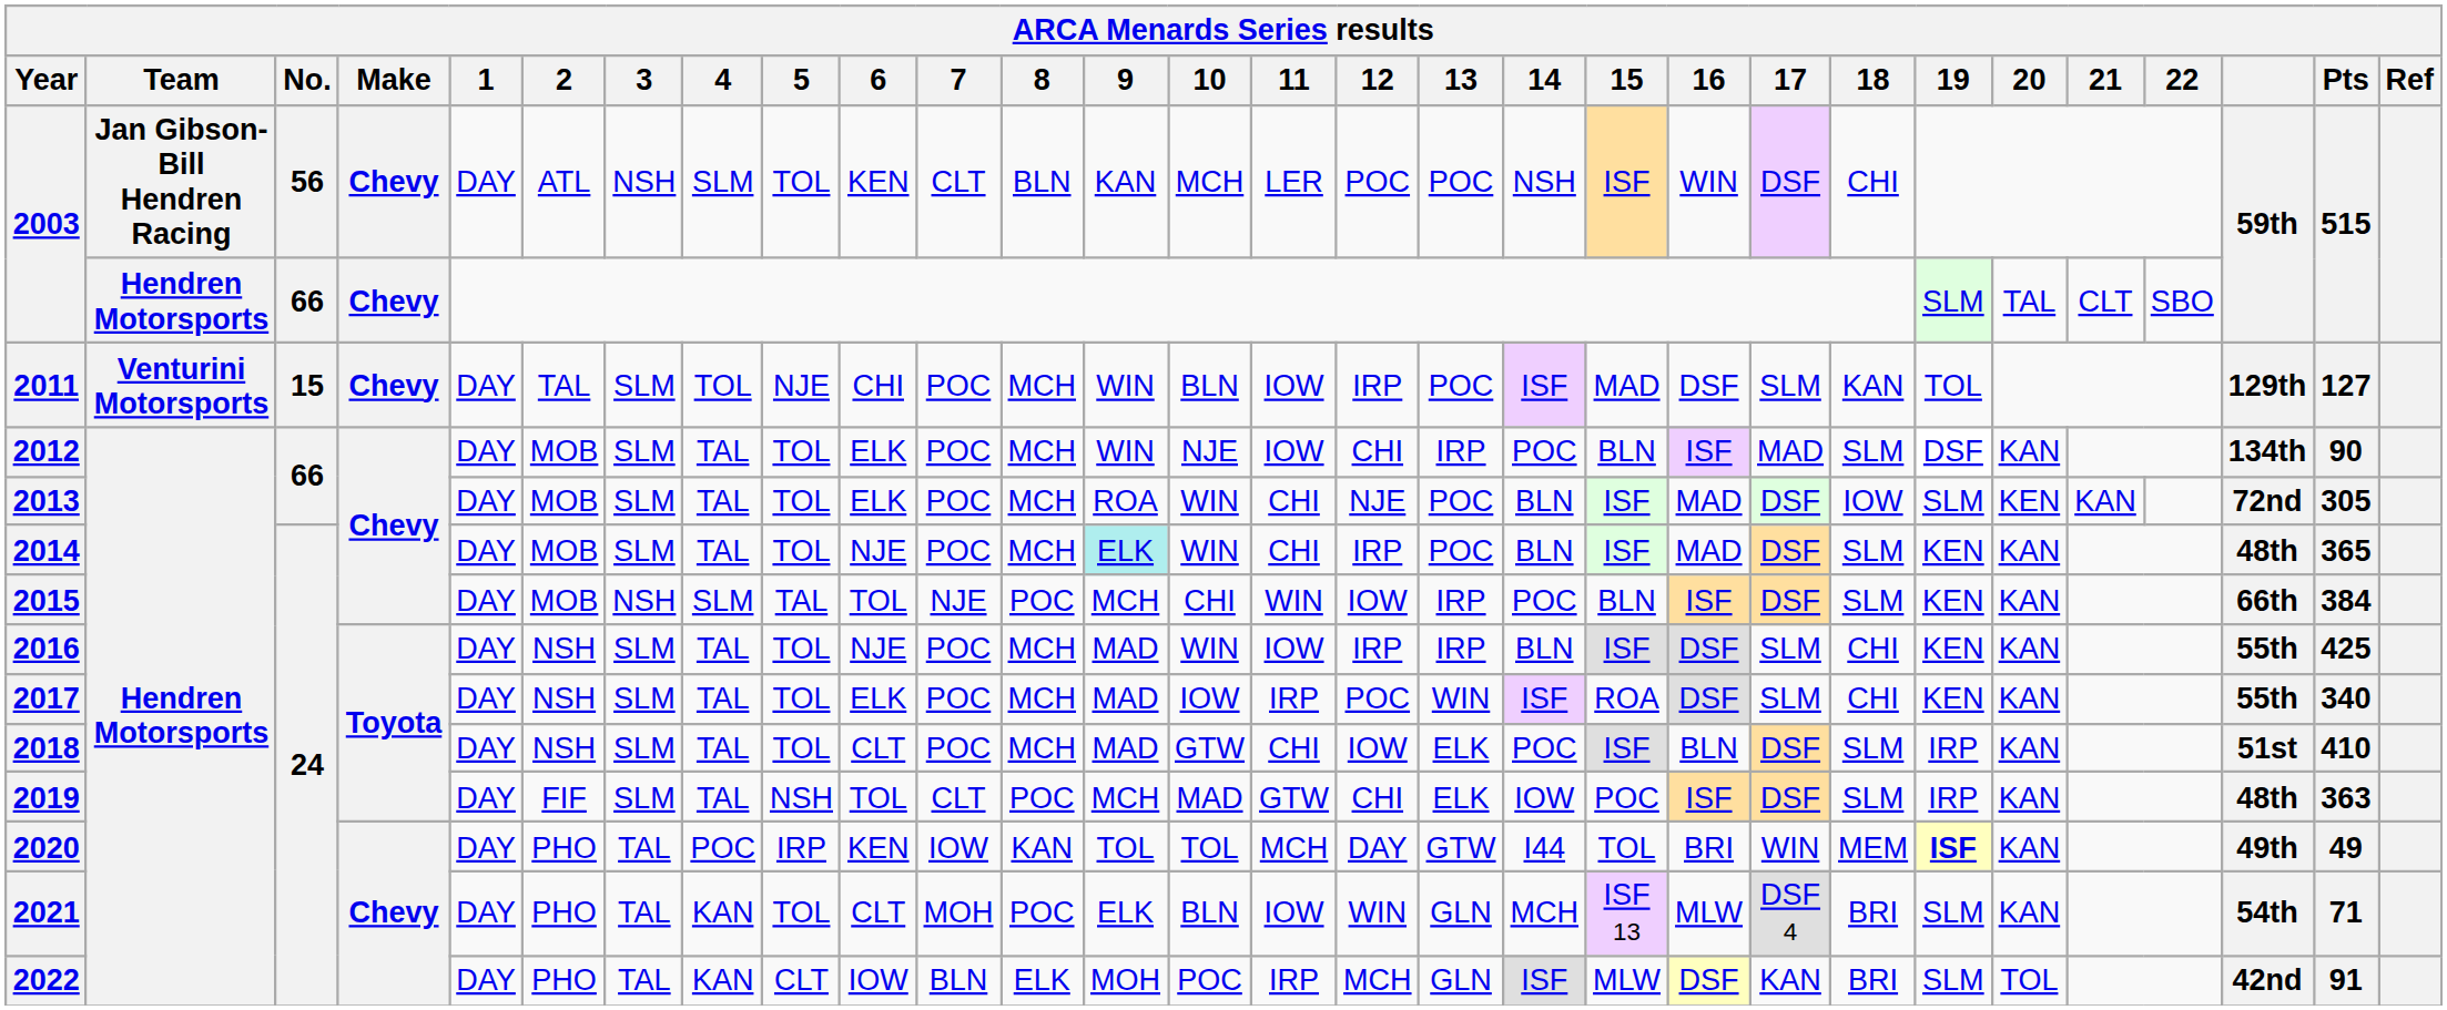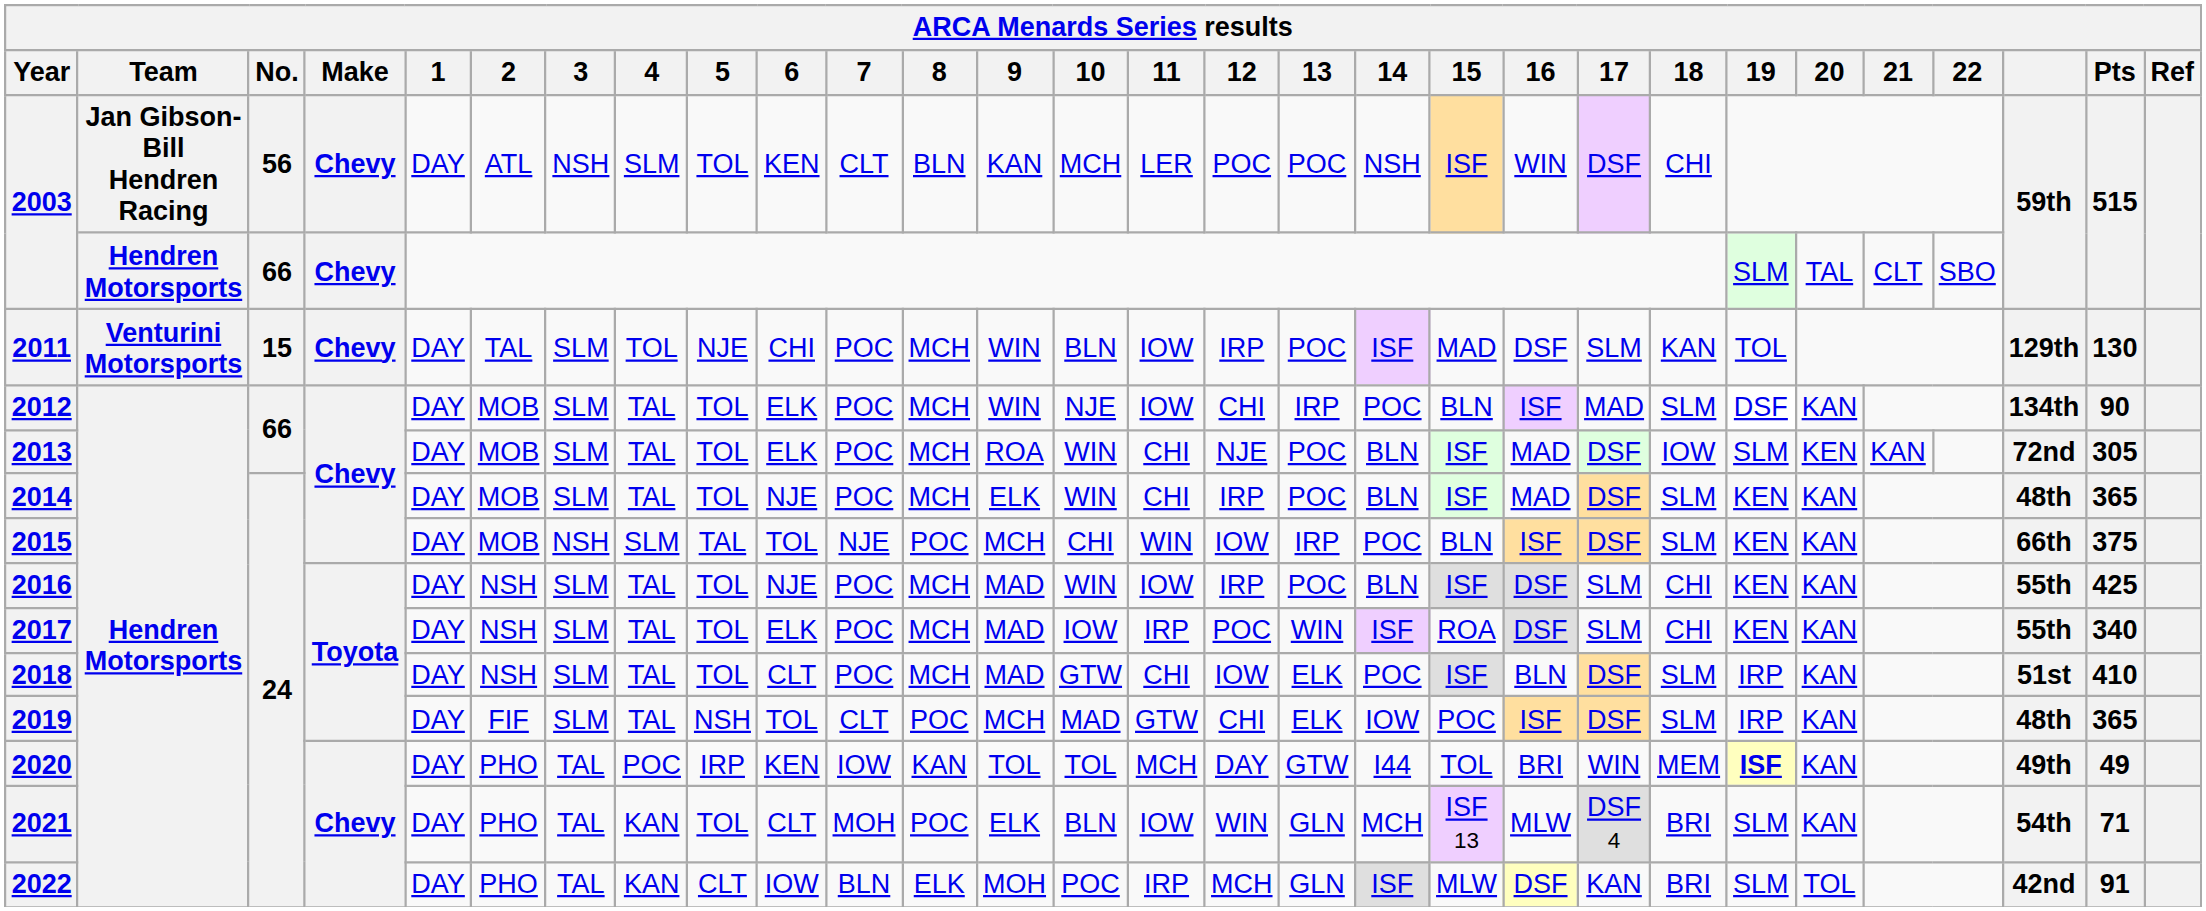 <table class="wikitable" style="text-align:center; font-size:75%">
 <tr>
 <th colspan=29><a href='#'>ARCA Menards Series</a> results</th>
 </tr>
 <tr>
 <th>Year</th>
 <th>Team</th>
 <th>No.</th>
 <th>Make</th>
 <th>1</th>
 <th>2</th>
 <th>3</th>
 <th>4</th>
 <th>5</th>
 <th>6</th>
 <th>7</th>
 <th>8</th>
 <th>9</th>
 <th>10</th>
 <th>11</th>
 <th>12</th>
 <th>13</th>
 <th>14</th>
 <th>15</th>
 <th>16</th>
 <th>17</th>
 <th>18</th>
 <th>19</th>
 <th>20</th>
 <th>21</th>
 <th>22</th>
 <th></th>
 <th>Pts</th>
 <th>Ref</th>
 </tr>
 <tr>
 <th rowspan=2><a href='#'>2003</a></th>
 <th>Jan Gibson-Bill Hendren Racing</th>
 <th>56</th>
 <th><a href='#'>Chevy</a></th>
 <td><a href='#'>DAY</a></td>
 <td><a href='#'>ATL</a></td>
 <td><a href='#'>NSH</a></td>
 <td><a href='#'>SLM</a></td>
 <td><a href='#'>TOL</a></td>
 <td><a href='#'>KEN</a></td>
 <td><a href='#'>CLT</a></td>
 <td><a href='#'>BLN</a></td>
 <td><a href='#'>KAN</a></td>
 <td><a href='#'>MCH</a></td>
 <td><a href='#'>LER</a></td>
 <td><a href='#'>POC</a></td>
 <td><a href='#'>POC</a></td>
 <td><a href='#'>NSH</a></td>
 <td style="background:#FFDF9F;"><a href='#'>ISF</a><br></td>
 <td><a href='#'>WIN</a></td>
 <td style="background:#EFCFFF;"><a href='#'>DSF</a><br></td>
 <td><a href='#'>CHI</a></td>
 <td colspan=4></td>
 <th rowspan=2>59th</th>
 <th rowspan=2>515</th>
 <th rowspan=2></th>
 </tr>
 <tr>
 <th><a href='#'>Hendren Motorsports</a></th>
 <th>66</th>
 <th><a href='#'>Chevy</a></th>
 <td colspan=18></td>
 <td style="background:#DFFFDF;"><a href='#'>SLM</a><br></td>
 <td><a href='#'>TAL</a></td>
 <td><a href='#'>CLT</a></td>
 <td><a href='#'>SBO</a></td>
 </tr>
 <tr>
 <th><a href='#'>2011</a></th>
 <th><a href='#'>Venturini Motorsports</a></th>
 <th>15</th>
 <th><a href='#'>Chevy</a></th>
 <td><a href='#'>DAY</a></td>
 <td><a href='#'>TAL</a></td>
 <td><a href='#'>SLM</a></td>
 <td><a href='#'>TOL</a></td>
 <td><a href='#'>NJE</a></td>
 <td><a href='#'>CHI</a></td>
 <td><a href='#'>POC</a></td>
 <td><a href='#'>MCH</a></td>
 <td><a href='#'>WIN</a></td>
 <td><a href='#'>BLN</a></td>
 <td><a href='#'>IOW</a></td>
 <td><a href='#'>IRP</a></td>
 <td><a href='#'>POC</a></td>
 <td style="background:#EFCFFF;"><a href='#'>ISF</a><br></td>
 <td><a href='#'>MAD</a></td>
 <td><a href='#'>DSF</a></td>
 <td><a href='#'>SLM</a></td>
 <td><a href='#'>KAN</a></td>
 <td><a href='#'>TOL</a></td>
 <td colspan=3></td>
 <th>129th</th>
-<th>127</th>
+<th>130</th>
 <th></th>
 </tr>
 <tr>
 <th><a href='#'>2012</a></th>
 <th rowspan=11><a href='#'>Hendren Motorsports</a></th>
 <th rowspan=2>66</th>
 <th rowspan=4><a href='#'>Chevy</a></th>
 <td><a href='#'>DAY</a></td>
 <td><a href='#'>MOB</a></td>
 <td><a href='#'>SLM</a></td>
 <td><a href='#'>TAL</a></td>
 <td><a href='#'>TOL</a></td>
 <td><a href='#'>ELK</a></td>
 <td><a href='#'>POC</a></td>
 <td><a href='#'>MCH</a></td>
 <td><a href='#'>WIN</a></td>
 <td><a href='#'>NJE</a></td>
 <td><a href='#'>IOW</a></td>
 <td><a href='#'>CHI</a></td>
 <td><a href='#'>IRP</a></td>
 <td><a href='#'>POC</a></td>
 <td><a href='#'>BLN</a></td>
 <td style="background:#EFCFFF;"><a href='#'>ISF</a><br></td>
 <td><a href='#'>MAD</a></td>
 <td><a href='#'>SLM</a></td>
 <td style="background:#FFFFFF;"><a href='#'>DSF</a><br></td>
 <td><a href='#'>KAN</a></td>
 <td colspan=2></td>
 <th>134th</th>
 <th>90</th>
 <th></th>
 </tr>
 <tr>
 <th><a href='#'>2013</a></th>
 <td><a href='#'>DAY</a></td>
 <td><a href='#'>MOB</a></td>
 <td><a href='#'>SLM</a></td>
 <td><a href='#'>TAL</a></td>
 <td><a href='#'>TOL</a></td>
 <td><a href='#'>ELK</a></td>
 <td><a href='#'>POC</a></td>
 <td><a href='#'>MCH</a></td>
 <td><a href='#'>ROA</a></td>
 <td><a href='#'>WIN</a></td>
 <td><a href='#'>CHI</a></td>
 <td><a href='#'>NJE</a></td>
 <td><a href='#'>POC</a></td>
 <td><a href='#'>BLN</a></td>
 <td style="background:#DFFFDF;"><a href='#'>ISF</a><br></td>
 <td><a href='#'>MAD</a></td>
 <td style="background:#DFFFDF;"><a href='#'>DSF</a><br></td>
 <td><a href='#'>IOW</a></td>
 <td><a href='#'>SLM</a></td>
 <td><a href='#'>KEN</a></td>
 <td><a href='#'>KAN</a></td>
 <td></td>
 <th>72nd</th>
 <th>305</th>
 <th></th>
 </tr>
 <tr>
 <th><a href='#'>2014</a></th>
 <th rowspan=9>24</th>
 <td><a href='#'>DAY</a></td>
 <td><a href='#'>MOB</a></td>
 <td><a href='#'>SLM</a></td>
 <td><a href='#'>TAL</a></td>
 <td><a href='#'>TOL</a></td>
 <td><a href='#'>NJE</a></td>
 <td><a href='#'>POC</a></td>
 <td><a href='#'>MCH</a></td>
-<td style="background: paleturquoise;"><a href='#'>ELK</a></td>
+<td><a href='#'>ELK</a></td>
 <td><a href='#'>WIN</a></td>
 <td><a href='#'>CHI</a></td>
 <td><a href='#'>IRP</a></td>
 <td><a href='#'>POC</a></td>
 <td><a href='#'>BLN</a></td>
 <td style="background:#DFFFDF;"><a href='#'>ISF</a><br></td>
 <td><a href='#'>MAD</a></td>
 <td style="background:#FFDF9F;"><a href='#'>DSF</a><br></td>
 <td><a href='#'>SLM</a></td>
 <td><a href='#'>KEN</a></td>
 <td><a href='#'>KAN</a></td>
 <td colspan=2></td>
 <th>48th</th>
 <th>365</th>
 <th></th>
 </tr>
 <tr>
 <th><a href='#'>2015</a></th>
 <td><a href='#'>DAY</a></td>
 <td><a href='#'>MOB</a></td>
 <td><a href='#'>NSH</a></td>
 <td><a href='#'>SLM</a></td>
 <td><a href='#'>TAL</a></td>
 <td><a href='#'>TOL</a></td>
 <td><a href='#'>NJE</a></td>
 <td><a href='#'>POC</a></td>
 <td><a href='#'>MCH</a></td>
 <td><a href='#'>CHI</a></td>
 <td><a href='#'>WIN</a></td>
 <td><a href='#'>IOW</a></td>
 <td><a href='#'>IRP</a></td>
 <td><a href='#'>POC</a></td>
 <td><a href='#'>BLN</a></td>
 <td style="background:#FFDF9F;"><a href='#'>ISF</a><br></td>
 <td style="background:#FFDF9F;"><a href='#'>DSF</a><br></td>
 <td><a href='#'>SLM</a></td>
 <td><a href='#'>KEN</a></td>
 <td><a href='#'>KAN</a></td>
 <td colspan=2></td>
 <th>66th</th>
-<th>384</th>
+<th>375</th>
 <th></th>
 </tr>
 <tr>
 <th><a href='#'>2016</a></th>
 <th rowspan=4><a href='#'>Toyota</a></th>
 <td><a href='#'>DAY</a></td>
 <td><a href='#'>NSH</a></td>
 <td><a href='#'>SLM</a></td>
 <td><a href='#'>TAL</a></td>
 <td><a href='#'>TOL</a></td>
 <td><a href='#'>NJE</a></td>
 <td><a href='#'>POC</a></td>
 <td><a href='#'>MCH</a></td>
 <td><a href='#'>MAD</a></td>
 <td><a href='#'>WIN</a></td>
 <td><a href='#'>IOW</a></td>
 <td><a href='#'>IRP</a></td>
-<td><a href='#'>IRP</a></td>
+<td><a href='#'>POC</a></td>
 <td><a href='#'>BLN</a></td>
 <td style="background:#DFDFDF;"><a href='#'>ISF</a><br></td>
 <td style="background:#DFDFDF;"><a href='#'>DSF</a><br></td>
 <td><a href='#'>SLM</a></td>
 <td><a href='#'>CHI</a></td>
 <td><a href='#'>KEN</a></td>
 <td><a href='#'>KAN</a></td>
 <td colspan=2></td>
 <th>55th</th>
 <th>425</th>
 <th></th>
 </tr>
 <tr>
 <th><a href='#'>2017</a></th>
 <td><a href='#'>DAY</a></td>
 <td><a href='#'>NSH</a></td>
 <td><a href='#'>SLM</a></td>
 <td><a href='#'>TAL</a></td>
 <td><a href='#'>TOL</a></td>
 <td><a href='#'>ELK</a></td>
 <td><a href='#'>POC</a></td>
 <td><a href='#'>MCH</a></td>
 <td><a href='#'>MAD</a></td>
 <td><a href='#'>IOW</a></td>
 <td><a href='#'>IRP</a></td>
 <td><a href='#'>POC</a></td>
 <td><a href='#'>WIN</a></td>
 <td style="background:#EFCFFF;"><a href='#'>ISF</a><br></td>
 <td><a href='#'>ROA</a></td>
 <td style="background:#DFDFDF;"><a href='#'>DSF</a><br></td>
 <td><a href='#'>SLM</a></td>
 <td><a href='#'>CHI</a></td>
 <td><a href='#'>KEN</a></td>
 <td><a href='#'>KAN</a></td>
 <td colspan=2></td>
 <th>55th</th>
 <th>340</th>
 <th></th>
 </tr>
 <tr>
 <th><a href='#'>2018</a></th>
 <td><a href='#'>DAY</a></td>
 <td><a href='#'>NSH</a></td>
 <td><a href='#'>SLM</a></td>
 <td><a href='#'>TAL</a></td>
 <td><a href='#'>TOL</a></td>
 <td><a href='#'>CLT</a></td>
 <td><a href='#'>POC</a></td>
 <td><a href='#'>MCH</a></td>
 <td><a href='#'>MAD</a></td>
 <td><a href='#'>GTW</a></td>
 <td><a href='#'>CHI</a></td>
 <td><a href='#'>IOW</a></td>
 <td><a href='#'>ELK</a></td>
 <td><a href='#'>POC</a></td>
 <td style="background:#DFDFDF;"><a href='#'>ISF</a><br></td>
 <td><a href='#'>BLN</a></td>
 <td style="background:#FFDF9F;"><a href='#'>DSF</a><br></td>
 <td><a href='#'>SLM</a></td>
 <td><a href='#'>IRP</a></td>
 <td><a href='#'>KAN</a></td>
 <td colspan=2></td>
 <th>51st</th>
 <th>410</th>
 <th></th>
 </tr>
 <tr>
 <th><a href='#'>2019</a></th>
 <td><a href='#'>DAY</a></td>
 <td><a href='#'>FIF</a></td>
 <td><a href='#'>SLM</a></td>
 <td><a href='#'>TAL</a></td>
 <td><a href='#'>NSH</a></td>
 <td><a href='#'>TOL</a></td>
 <td><a href='#'>CLT</a></td>
 <td><a href='#'>POC</a></td>
 <td><a href='#'>MCH</a></td>
 <td><a href='#'>MAD</a></td>
 <td><a href='#'>GTW</a></td>
 <td><a href='#'>CHI</a></td>
 <td><a href='#'>ELK</a></td>
 <td><a href='#'>IOW</a></td>
 <td><a href='#'>POC</a></td>
 <td style="background:#FFDF9F;"><a href='#'>ISF</a><br></td>
 <td style="background:#FFDF9F;"><a href='#'>DSF</a><br></td>
 <td><a href='#'>SLM</a></td>
 <td><a href='#'>IRP</a></td>
 <td><a href='#'>KAN</a></td>
 <td colspan=2></td>
 <th>48th</th>
-<th>363</th>
+<th>365</th>
 <th></th>
 </tr>
 <tr>
 <th><a href='#'>2020</a></th>
 <th rowspan=3><a href='#'>Chevy</a></th>
 <td><a href='#'>DAY</a></td>
 <td><a href='#'>PHO</a></td>
 <td><a href='#'>TAL</a></td>
 <td><a href='#'>POC</a></td>
 <td><a href='#'>IRP</a></td>
 <td><a href='#'>KEN</a></td>
 <td><a href='#'>IOW</a></td>
 <td><a href='#'>KAN</a></td>
 <td><a href='#'>TOL</a></td>
 <td><a href='#'>TOL</a></td>
 <td><a href='#'>MCH</a></td>
 <td><a href='#'>DAY</a></td>
 <td><a href='#'>GTW</a></td>
 <td><a href='#'>I44</a></td>
 <td><a href='#'>TOL</a></td>
 <td><a href='#'>BRI</a></td>
 <td><a href='#'>WIN</a></td>
 <td><a href='#'>MEM</a></td>
 <td style="background:#FFFFBF;"><strong><a href='#'>ISF</a></strong><br></td>
 <td><a href='#'>KAN</a></td>
 <td colspan=2></td>
 <th>49th</th>
 <th>49</th>
 <th></th>
 </tr>
 <tr>
 <th><a href='#'>2021</a></th>
 <td><a href='#'>DAY</a></td>
 <td><a href='#'>PHO</a></td>
 <td><a href='#'>TAL</a></td>
 <td><a href='#'>KAN</a></td>
 <td><a href='#'>TOL</a></td>
 <td><a href='#'>CLT</a></td>
 <td><a href='#'>MOH</a></td>
 <td><a href='#'>POC</a></td>
 <td><a href='#'>ELK</a></td>
 <td><a href='#'>BLN</a></td>
 <td><a href='#'>IOW</a></td>
 <td><a href='#'>WIN</a></td>
 <td><a href='#'>GLN</a></td>
 <td><a href='#'>MCH</a></td>
 <td style="background:#EFCFFF;"><a href='#'>ISF</a><br><small>13</small></td>
 <td><a href='#'>MLW</a></td>
 <td style="background:#DFDFDF;"><a href='#'>DSF</a><br><small>4</small></td>
 <td><a href='#'>BRI</a></td>
 <td><a href='#'>SLM</a></td>
 <td><a href='#'>KAN</a></td>
 <td colspan=2></td>
 <th>54th</th>
 <th>71</th>
 <th></th>
 </tr>
 <tr>
 <th><a href='#'>2022</a></th>
 <td><a href='#'>DAY</a></td>
 <td><a href='#'>PHO</a></td>
 <td><a href='#'>TAL</a></td>
 <td><a href='#'>KAN</a></td>
 <td><a href='#'>CLT</a></td>
 <td><a href='#'>IOW</a></td>
 <td><a href='#'>BLN</a></td>
 <td><a href='#'>ELK</a></td>
 <td><a href='#'>MOH</a></td>
 <td><a href='#'>POC</a></td>
 <td><a href='#'>IRP</a></td>
 <td><a href='#'>MCH</a></td>
 <td><a href='#'>GLN</a></td>
 <td style="background:#DFDFDF;"><a href='#'>ISF</a><br></td>
 <td><a href='#'>MLW</a></td>
 <td style="background:#FFFFBF;"><a href='#'>DSF</a><br></td>
 <td><a href='#'>KAN</a></td>
 <td><a href='#'>BRI</a></td>
 <td><a href='#'>SLM</a></td>
 <td><a href='#'>TOL</a></td>
 <td colspan=2></td>
 <th>42nd</th>
 <th>91</th>
 <th></th>
 </tr>
 </table>
